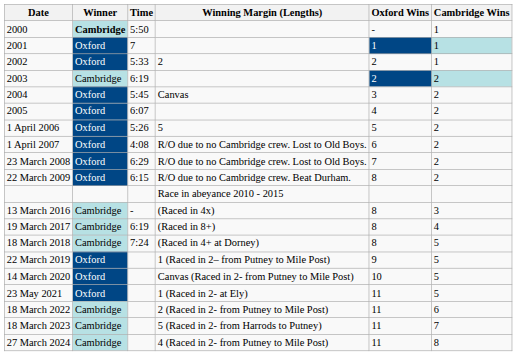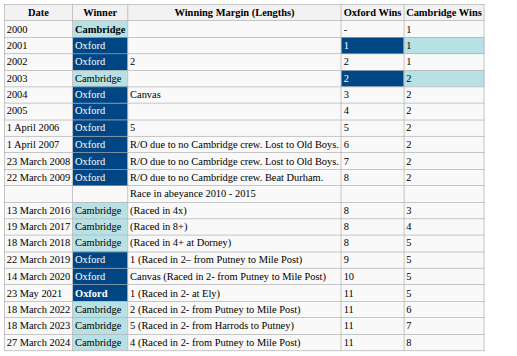 <table class="wikitable" style="border-collapse: collapse;">
 <tr>
 <th>Date</th>
 <th>Winner</th>
-<th>Time</th>
 <th>Winning Margin (Lengths)</th>
 <th>Oxford Wins</th>
 <th>Cambridge Wins</th>
 </tr>
 <tr>
 <td>2000</td>
 <td style="background:#B7E1E4; color:#000;"><strong>Cambridge</strong></td>
-<td>5:50</td>
 <td></td>
 <td>-</td>
 <td>1</td>
 </tr>
 <tr>
 <td>2001</td>
 <td style="background:#004685; color:#FFF;">Oxford</td>
-<td>7</td>
 <td></td>
 <td style="background:#004685; color:#FFF;">1</td>
 <td style="background:#B7E1E4; color:#000;">1</td>
 </tr>
 <tr>
 <td>2002</td>
 <td style="background:#004685; color:#FFF;">Oxford</td>
-<td>5:33</td>
 <td>2</td>
 <td>2</td>
 <td>1</td>
 </tr>
 <tr>
 <td>2003</td>
 <td style="background:#B7E1E4; color:#000;">Cambridge</td>
-<td>6:19</td>
 <td></td>
 <td style="background:#004685; color:#FFF;">2</td>
 <td style="background:#B7E1E4; color:#000;">2</td>
 </tr>
 <tr>
 <td>2004</td>
 <td style="background:#004685; color:#FFF;">Oxford</td>
-<td>5:45</td>
 <td>Canvas</td>
 <td>3</td>
 <td>2</td>
 </tr>
 <tr>
 <td>2005</td>
 <td style="background:#004685; color:#FFF;">Oxford</td>
-<td>6:07</td>
 <td></td>
 <td>4</td>
 <td>2</td>
 </tr>
 <tr>
 <td>1 April 2006</td>
 <td style="background:#004685; color:#FFF;">Oxford</td>
-<td>5:26</td>
 <td>5</td>
 <td>5</td>
 <td>2</td>
 </tr>
 <tr>
 <td>1 April 2007</td>
 <td style="background:#004685; color:#FFF;">Oxford</td>
-<td>4:08</td>
 <td>R/O due to no Cambridge crew. Lost to Old Boys.</td>
 <td>6</td>
 <td>2</td>
 </tr>
 <tr>
 <td>23 March 2008</td>
 <td style="background:#004685; color:#FFF;">Oxford</td>
-<td>6:29</td>
 <td>R/O due to no Cambridge crew. Lost to Old Boys.</td>
 <td>7</td>
 <td>2</td>
 </tr>
 <tr>
 <td>22 March 2009</td>
 <td style="background:#004685; color:#FFF;">Oxford</td>
-<td>6:15</td>
 <td>R/O due to no Cambridge crew. Beat Durham.</td>
 <td>8</td>
 <td>2</td>
 </tr>
 <tr>
-<td></td>
 <td></td>
 <td></td>
 <td>Race in abeyance 2010 - 2015</td>
 <td></td>
 <td></td>
 </tr>
 <tr>
 <td>13 March 2016</td>
 <td style="background:#B7E1E4; color:#000;">Cambridge</td>
-<td>-</td>
 <td> (Raced in 4x)</td>
 <td>8</td>
 <td>3</td>
 </tr>
 <tr>
 <td>19 March 2017</td>
 <td style="background:#B7E1E4; color:#000;">Cambridge</td>
-<td>6:19</td>
 <td> (Raced in 8+)</td>
 <td>8</td>
 <td>4</td>
 </tr>
 <tr>
 <td>18 March 2018</td>
 <td style="background:#B7E1E4; color:#000;">Cambridge</td>
-<td>7:24</td>
 <td> (Raced in 4+ at Dorney)</td>
 <td>8</td>
 <td>5</td>
 </tr>
 <tr>
 <td>22 March 2019</td>
 <td style="background:#004685; color:#FFF;">Oxford</td>
-<td></td>
 <td>1 (Raced in 2– from Putney to Mile Post)</td>
 <td>9</td>
 <td>5</td>
 </tr>
 <tr>
 <td>14 March 2020</td>
 <td style="background:#004685; color:#FFF;">Oxford</td>
-<td></td>
 <td>Canvas (Raced in 2- from Putney to Mile Post)</td>
 <td>10</td>
 <td>5</td>
 </tr>
 <tr>
 <td>23 May 2021</td>
-<td style="background:#004685; color:#FFF;">Oxford</td>
-<td></td>
+<td style="background:#004685; color:#FFF;"><strong>Oxford</strong></td>
 <td>1 (Raced in 2- at Ely)</td>
 <td>11</td>
 <td>5</td>
 </tr>
 <tr>
 <td>18 March 2022</td>
 <td style="background:#B7E1E4; color:#000;">Cambridge</td>
-<td></td>
 <td>2 (Raced in 2- from Putney to Mile Post)</td>
 <td>11</td>
 <td>6</td>
 </tr>
 <tr>
 <td>18 March 2023</td>
 <td style="background:#B7E1E4; color:#000;">Cambridge</td>
-<td></td>
 <td>5 (Raced in 2- from Harrods to Putney)</td>
 <td>11</td>
 <td>7</td>
 </tr>
 <tr>
 <td>27 March 2024</td>
 <td style="background:#B7E1E4; color:#000;">Cambridge</td>
-<td></td>
 <td>4 (Raced in 2- from Putney to Mile Post)</td>
 <td>11</td>
 <td>8</td>
 </tr>
 </table>
